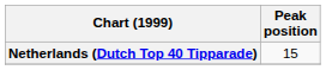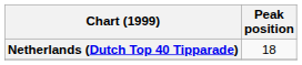 <table class="wikitable sortable plainrowheaders" style="text-align:center">
 <tr>
 <th>Chart (1999)</th>
 <th>Peak<br>position</th>
 </tr>
 <tr>
 <th scope="row">Netherlands (<a href='#'>Dutch Top 40 Tipparade</a>)</th>
-<td>15</td>
+<td>18</td>
 </tr>
 <tr>
 </tr>
 <tr>
 </tr>
 <tr>
 </tr>
 <tr>
 </tr>
 <tr>
 </tr>
 <tr>
 </tr>
 <tr>
 </tr>
 <tr>
 </tr>
 <tr>
 </tr>
 </table>
